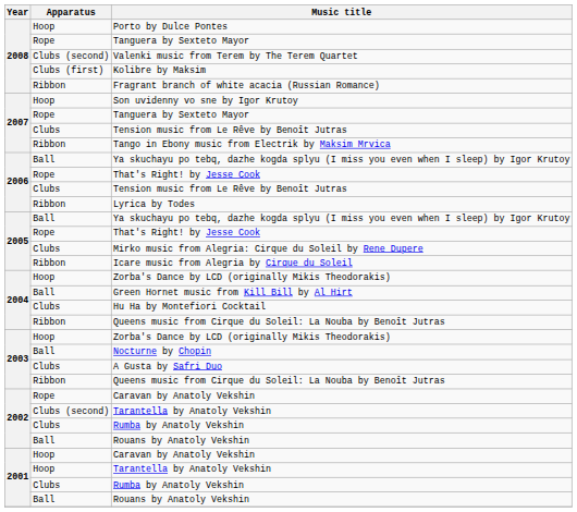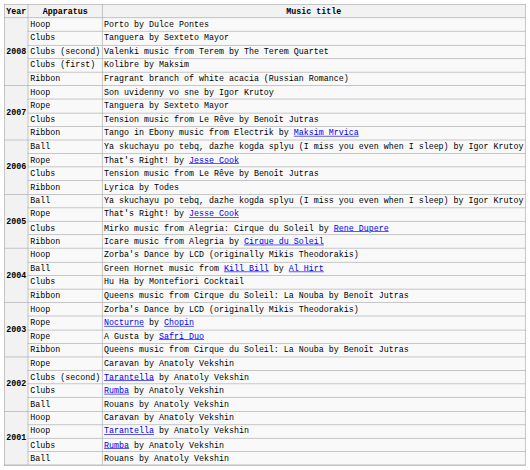 <table class="wikitable plainrowheaders">
 <tr>
 <th scope=col>Year</th>
 <th scope=col>Apparatus</th>
 <th scope=col>Music title </th>
 </tr>
 <tr>
 <th scope=row rowspan=5>2008</th>
 <td>Hoop</td>
 <td>Porto by Dulce Pontes</td>
 </tr>
 <tr>
-<td>Rope</td>
+<td>Clubs</td>
 <td>Tanguera by Sexteto Mayor</td>
 </tr>
 <tr>
 <td>Clubs (second)</td>
 <td>Valenki music from Terem by The Terem Quartet</td>
 </tr>
 <tr>
 <td>Clubs (first)</td>
 <td>Kolibre by Maksim</td>
 </tr>
 <tr>
 <td>Ribbon</td>
 <td>Fragrant branch of white acacia (Russian Romance)</td>
 </tr>
 <tr>
 <th scope=row rowspan=4>2007</th>
 <td>Hoop</td>
 <td>Son uvidenny vo sne by Igor Krutoy</td>
 </tr>
 <tr>
 <td>Rope</td>
 <td>Tanguera by Sexteto Mayor</td>
 </tr>
 <tr>
 <td>Clubs</td>
 <td>Tension music from Le Rêve by Benoît Jutras</td>
 </tr>
 <tr>
 <td>Ribbon</td>
 <td>Tango in Ebony music from Electrik by <a href='#'>Maksim Mrvica</a></td>
 </tr>
 <tr>
 <th scope=row rowspan=4>2006</th>
 <td>Ball</td>
 <td>Ya skuchayu po tebq, dazhe kogda splyu (I miss you even when I sleep) by Igor Krutoy</td>
 </tr>
 <tr>
 <td>Rope</td>
 <td>That's Right! by <a href='#'>Jesse Cook</a></td>
 </tr>
 <tr>
 <td>Clubs</td>
 <td>Tension music from Le Rêve by Benoît Jutras</td>
 </tr>
 <tr>
 <td>Ribbon</td>
 <td>Lyrica by Todes</td>
 </tr>
 <tr>
 <th scope=row rowspan=4>2005</th>
 <td>Ball</td>
 <td>Ya skuchayu po tebq, dazhe kogda splyu (I miss you even when I sleep) by Igor Krutoy</td>
 </tr>
 <tr>
 <td>Rope</td>
 <td>That's Right! by <a href='#'>Jesse Cook</a></td>
 </tr>
 <tr>
 <td>Clubs</td>
 <td>Mirko music from Alegria: Cirque du Soleil by <a href='#'>Rene Dupere</a></td>
 </tr>
 <tr>
 <td>Ribbon</td>
 <td>Icare  music from Alegria by <a href='#'>Cirque du Soleil</a></td>
 </tr>
 <tr>
 <th scope=row rowspan=4>2004</th>
 <td>Hoop</td>
 <td>Zorba's Dance 	by LCD (originally Mikis Theodorakis)</td>
 </tr>
 <tr>
 <td>Ball</td>
 <td>Green Hornet music from <a href='#'>Kill Bill</a> by <a href='#'>Al Hirt</a></td>
 </tr>
 <tr>
 <td>Clubs</td>
 <td>Hu Ha by Montefiori Cocktail</td>
 </tr>
 <tr>
 <td>Ribbon</td>
 <td>Queens music from Cirque du Soleil: La Nouba by Benoît Jutras</td>
 </tr>
 <tr>
 <th scope=row rowspan=4>2003</th>
 <td>Hoop</td>
 <td>Zorba's Dance 	by LCD (originally Mikis Theodorakis)</td>
 </tr>
 <tr>
-<td>Ball</td>
+<td>Rope</td>
 <td><a href='#'>Nocturne</a> by <a href='#'>Chopin</a></td>
 </tr>
 <tr>
-<td>Clubs</td>
+<td>Rope</td>
 <td>A Gusta by <a href='#'>Safri Duo</a></td>
 </tr>
 <tr>
 <td>Ribbon</td>
 <td>Queens music from Cirque du Soleil: La Nouba by Benoît Jutras</td>
 </tr>
 <tr>
 <th scope=row rowspan=4>2002</th>
 <td>Rope</td>
 <td>Caravan by Anatoly Vekshin</td>
 </tr>
 <tr>
 <td>Clubs (second)</td>
 <td><a href='#'>Tarantella</a> by Anatoly Vekshin</td>
 </tr>
 <tr>
 <td>Clubs</td>
 <td><a href='#'>Rumba</a> by Anatoly Vekshin</td>
 </tr>
 <tr>
 <td>Ball</td>
 <td>Rouans by Anatoly Vekshin</td>
 </tr>
 <tr>
 <th scope=row rowspan=4>2001</th>
 <td>Hoop</td>
 <td>Caravan by Anatoly Vekshin</td>
 </tr>
 <tr>
 <td>Hoop</td>
 <td><a href='#'>Tarantella</a> by Anatoly Vekshin</td>
 </tr>
 <tr>
 <td>Clubs</td>
 <td><a href='#'>Rumba</a> by Anatoly Vekshin</td>
 </tr>
 <tr>
 <td>Ball</td>
 <td>Rouans by Anatoly Vekshin</td>
 </tr>
 <tr>
 </tr>
 </table>
